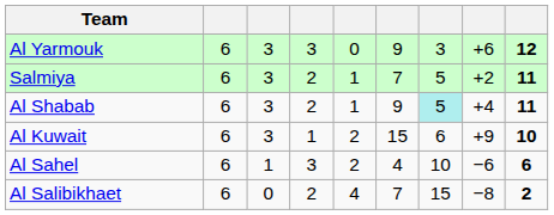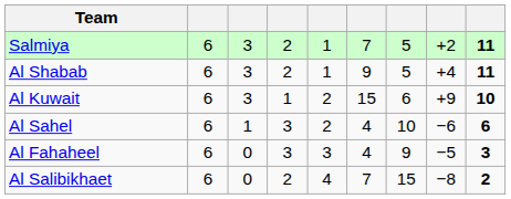 <table class="wikitable" style="text-align: center;">
 <tr>
 <th width=165>Team</th>
 <th width=30></th>
 <th width=30></th>
 <th width=30></th>
 <th width=30></th>
 <th width=30></th>
 <th width=30></th>
 <th width=30></th>
 <th width=30></th>
-</tr>
-<tr style="background:#ccffcc;">
-<td align=left><a href='#'>Al Yarmouk</a></td>
-<td>6</td>
-<td>3</td>
-<td>3</td>
-<td>0</td>
-<td>9</td>
-<td>3</td>
-<td>+6</td>
-<td><strong>12</strong></td>
 </tr>
 <tr style="background:#ccffcc;">
 <td align=left><a href='#'>Salmiya</a></td>
 <td>6</td>
 <td>3</td>
 <td>2</td>
 <td>1</td>
 <td>7</td>
 <td>5</td>
 <td>+2</td>
 <td><strong>11</strong></td>
 </tr>
 <tr>
 <td align=left><a href='#'>Al Shabab</a></td>
 <td>6</td>
 <td>3</td>
 <td>2</td>
 <td>1</td>
 <td>9</td>
-<td style="background: paleturquoise;">5</td>
+<td>5</td>
 <td>+4</td>
 <td><strong>11</strong></td>
 </tr>
 <tr>
 <td align=left><a href='#'>Al Kuwait</a></td>
 <td>6</td>
 <td>3</td>
 <td>1</td>
 <td>2</td>
 <td>15</td>
 <td>6</td>
 <td>+9</td>
 <td><strong>10</strong></td>
 </tr>
 <tr>
 <td align=left><a href='#'>Al Sahel</a></td>
 <td>6</td>
 <td>1</td>
 <td>3</td>
 <td>2</td>
 <td>4</td>
 <td>10</td>
 <td>−6</td>
 <td><strong>6</strong></td>
 </tr>
 <tr>
+<td align=left><a href='#'>Al Fahaheel</a></td>
+<td>6</td>
+<td>0</td>
+<td>3</td>
+<td>3</td>
+<td>4</td>
+<td>9</td>
+<td>−5</td>
+<td><strong>3</strong></td>
+</tr>
+<tr>
 <td align=left><a href='#'>Al Salibikhaet</a></td>
 <td>6</td>
 <td>0</td>
 <td>2</td>
 <td>4</td>
 <td>7</td>
 <td>15</td>
 <td>−8</td>
 <td><strong>2</strong></td>
 </tr>
 </table>
